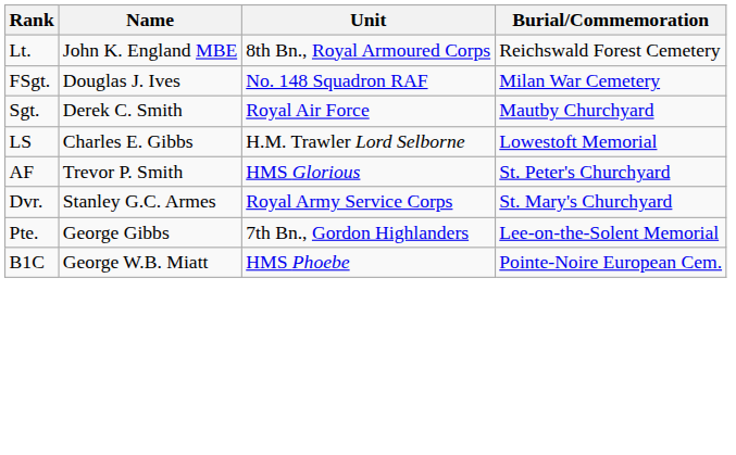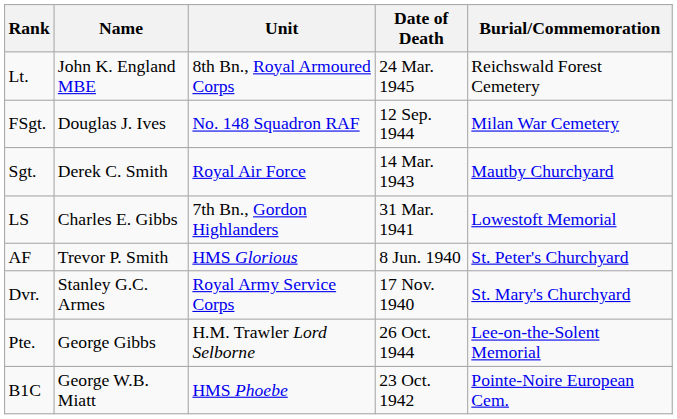 <table class="wikitable">
 <tr>
 <th>Rank</th>
 <th>Name</th>
 <th>Unit</th>
+<th>Date of Death</th>
 <th>Burial/Commemoration</th>
 </tr>
 <tr>
 <td>Lt.</td>
 <td>John K. England <a href='#'>MBE</a></td>
 <td>8th Bn., <a href='#'>Royal Armoured Corps</a></td>
+<td>24 Mar. 1945</td>
 <td>Reichswald Forest Cemetery</td>
 </tr>
 <tr>
 <td>FSgt.</td>
 <td>Douglas J. Ives</td>
 <td><a href='#'>No. 148 Squadron RAF</a></td>
+<td>12 Sep. 1944</td>
 <td><a href='#'>Milan War Cemetery</a></td>
 </tr>
 <tr>
 <td>Sgt.</td>
 <td>Derek C. Smith</td>
 <td><a href='#'>Royal Air Force</a></td>
+<td>14 Mar. 1943</td>
 <td><a href='#'>Mautby Churchyard</a></td>
 </tr>
 <tr>
 <td>LS</td>
 <td>Charles E. Gibbs</td>
-<td>H.M. Trawler <em>Lord Selborne</em></td>
+<td>7th Bn., <a href='#'>Gordon Highlanders</a></td>
+<td>31 Mar. 1941</td>
 <td><a href='#'>Lowestoft Memorial</a></td>
 </tr>
 <tr>
 <td>AF</td>
 <td>Trevor P. Smith</td>
 <td><a href='#'>HMS <em>Glorious</em></a></td>
+<td>8 Jun. 1940</td>
 <td><a href='#'>St. Peter's Churchyard</a></td>
 </tr>
 <tr>
 <td>Dvr.</td>
 <td>Stanley G.C. Armes</td>
 <td><a href='#'>Royal Army Service Corps</a></td>
+<td>17 Nov. 1940</td>
 <td><a href='#'>St. Mary's Churchyard</a></td>
 </tr>
 <tr>
 <td>Pte.</td>
 <td>George Gibbs</td>
-<td>7th Bn., <a href='#'>Gordon Highlanders</a></td>
+<td>H.M. Trawler <em>Lord Selborne</em></td>
+<td>26 Oct. 1944</td>
 <td><a href='#'>Lee-on-the-Solent Memorial</a></td>
 </tr>
 <tr>
 <td>B1C</td>
 <td>George W.B. Miatt</td>
 <td><a href='#'>HMS <em>Phoebe</em></a></td>
+<td>23 Oct. 1942</td>
 <td><a href='#'>Pointe-Noire European Cem.</a></td>
 </tr>
 </table>
